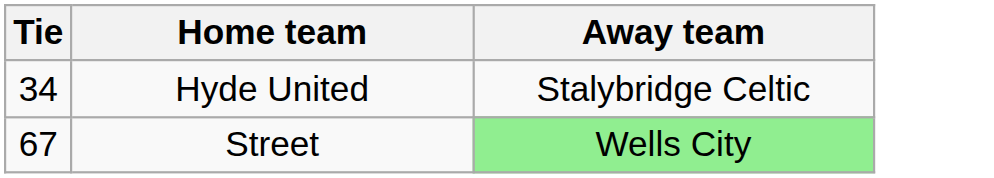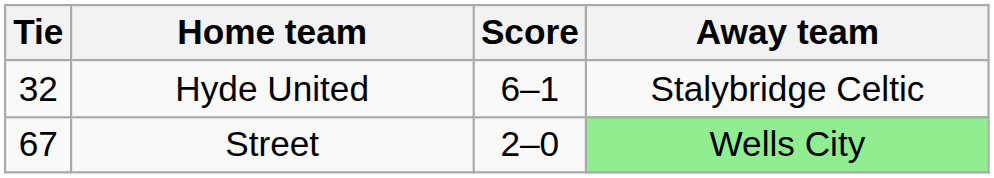 <table class="wikitable" style="text-align:center;">
 <tr>
 <th width=20>Tie</th>
 <th width=175>Home team</th>
+<th width=20>Score</th>
 <th width=175>Away team</th>
 </tr>
 <tr>
-<td>34</td>
+<td>32</td>
 <td>Hyde United</td>
+<td>6–1</td>
 <td>Stalybridge Celtic</td>
 </tr>
 <tr>
 <td>67</td>
 <td>Street</td>
+<td>2–0</td>
 <td style="background: lightgreen;">Wells City</td>
 </tr>
 </table>
